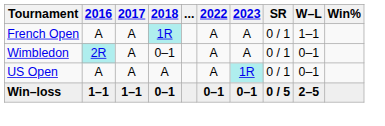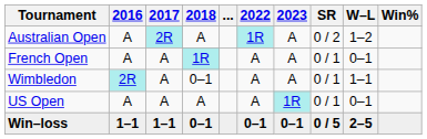 <table class=wikitable style=text-align:center>
 <tr>
 <th>Tournament</th>
 <th><a href='#'>2016</a></th>
 <th><a href='#'>2017</a></th>
 <th><a href='#'>2018</a></th>
 <th>...</th>
 <th><a href='#'>2022</a></th>
 <th><a href='#'>2023</a></th>
 <th>SR</th>
 <th>W–L</th>
 <th>Win%</th>
 </tr>
 <tr>
+<td align=left><a href='#'>Australian Open</a></td>
+<td>A</td>
+<td style=background:#afeeee><a href='#'>2R</a></td>
+<td>A</td>
+<td></td>
+<td style=background:#afeeee><a href='#'>1R</a></td>
+<td>A</td>
+<td>0 / 2</td>
+<td>1–2</td>
+<td></td>
+</tr>
+<tr>
 <td align=left><a href='#'>French Open</a></td>
 <td>A</td>
 <td>A</td>
 <td style=background:#afeeee><a href='#'>1R</a></td>
 <td></td>
 <td>A</td>
 <td>A</td>
 <td>0 / 1</td>
-<td>1–1</td>
+<td>0–1</td>
 <td></td>
 </tr>
 <tr>
 <td align=left><a href='#'>Wimbledon</a></td>
 <td style=background:#afeeee><a href='#'>2R</a></td>
 <td>A</td>
 <td>0–1</td>
 <td></td>
 <td>A</td>
 <td>A</td>
 <td>0 / 1</td>
-<td>0–1</td>
+<td>1–1</td>
 <td></td>
 </tr>
 <tr>
 <td align=left><a href='#'>US Open</a></td>
 <td>A</td>
 <td>A</td>
 <td>A</td>
 <td></td>
 <td>A</td>
 <td style=background:#afeeee><a href='#'>1R</a></td>
 <td>0 / 1</td>
 <td>0–1</td>
 <td></td>
 </tr>
 <tr style=font-weight:bold;background:#efefef>
 <td align=left>Win–loss</td>
 <td>1–1</td>
 <td>1–1</td>
 <td>0–1</td>
 <td></td>
 <td>0–1</td>
 <td>0–1</td>
 <td>0 / 5</td>
 <td>2–5</td>
 <td></td>
 </tr>
 </table>
